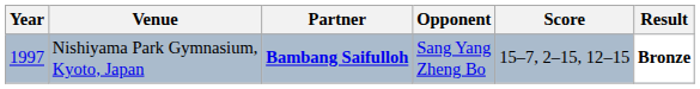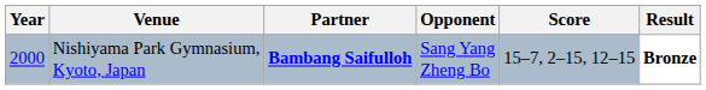 <table class="sortable wikitable" style="font-size: 90%">
 <tr>
 <th>Year</th>
 <th>Venue</th>
 <th>Partner</th>
 <th>Opponent</th>
 <th>Score</th>
 <th>Result</th>
 </tr>
 <tr style="background:#AABBCC">
-<td align="center"><a href='#'>1997</a></td>
+<td align="center"><a href='#'>2000</a></td>
 <td align="left">Nishiyama Park Gymnasium,<br><a href='#'>Kyoto, Japan</a></td>
 <td align="left"><strong> <a href='#'>Bambang Saifulloh</a></strong></td>
 <td align="left"> <a href='#'>Sang Yang</a> <br>  <a href='#'>Zheng Bo</a></td>
 <td align="left">15–7, 2–15, 12–15</td>
 <td style="text-align:left; background:white"> <strong>Bronze</strong></td>
 </tr>
 </table>
